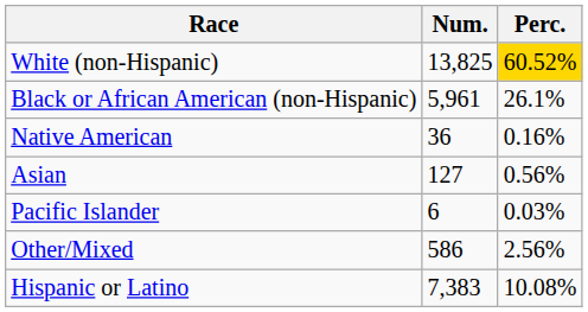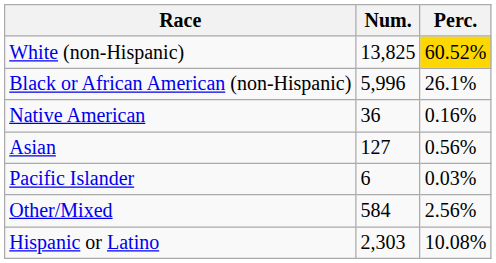 <table class="wikitable">
 <tr>
 <th>Race</th>
 <th>Num.</th>
 <th>Perc.</th>
 </tr>
 <tr>
 <td><a href='#'>White</a> (non-Hispanic)</td>
 <td>13,825</td>
 <td style="background: gold;">60.52%</td>
 </tr>
 <tr>
 <td><a href='#'>Black or African American</a> (non-Hispanic)</td>
-<td>5,961</td>
+<td>5,996</td>
 <td>26.1%</td>
 </tr>
 <tr>
 <td><a href='#'>Native American</a></td>
 <td>36</td>
 <td>0.16%</td>
 </tr>
 <tr>
 <td><a href='#'>Asian</a></td>
 <td>127</td>
 <td>0.56%</td>
 </tr>
 <tr>
 <td><a href='#'>Pacific Islander</a></td>
 <td>6</td>
 <td>0.03%</td>
 </tr>
 <tr>
 <td><a href='#'>Other/Mixed</a></td>
-<td>586</td>
+<td>584</td>
 <td>2.56%</td>
 </tr>
 <tr>
 <td><a href='#'>Hispanic</a> or <a href='#'>Latino</a></td>
-<td>7,383</td>
+<td>2,303</td>
 <td>10.08%</td>
 </tr>
 </table>
